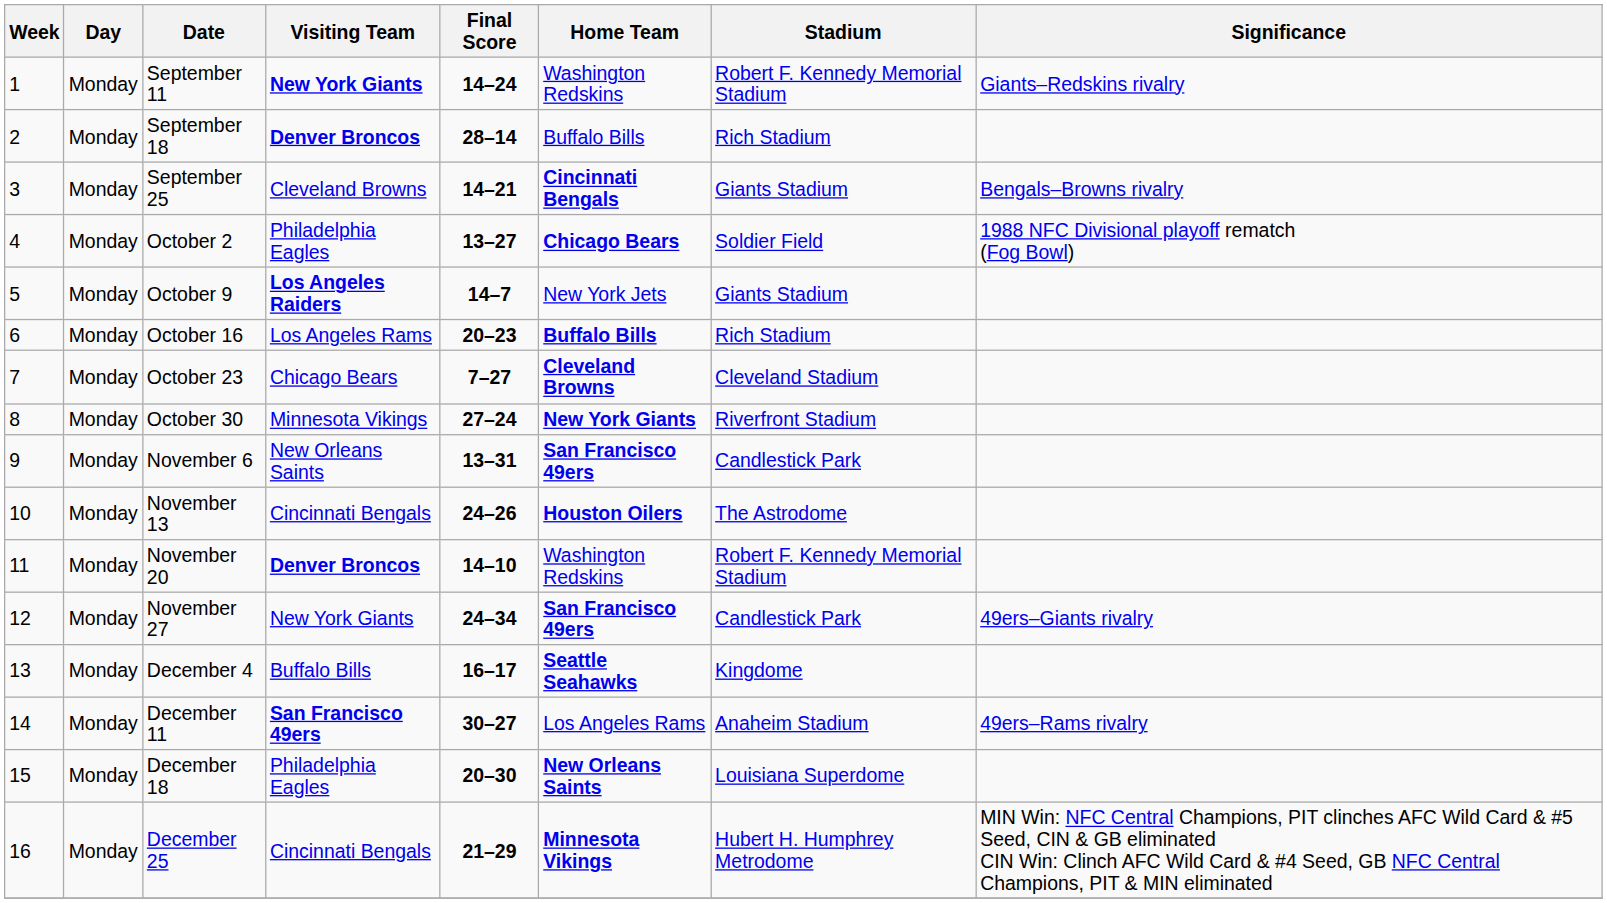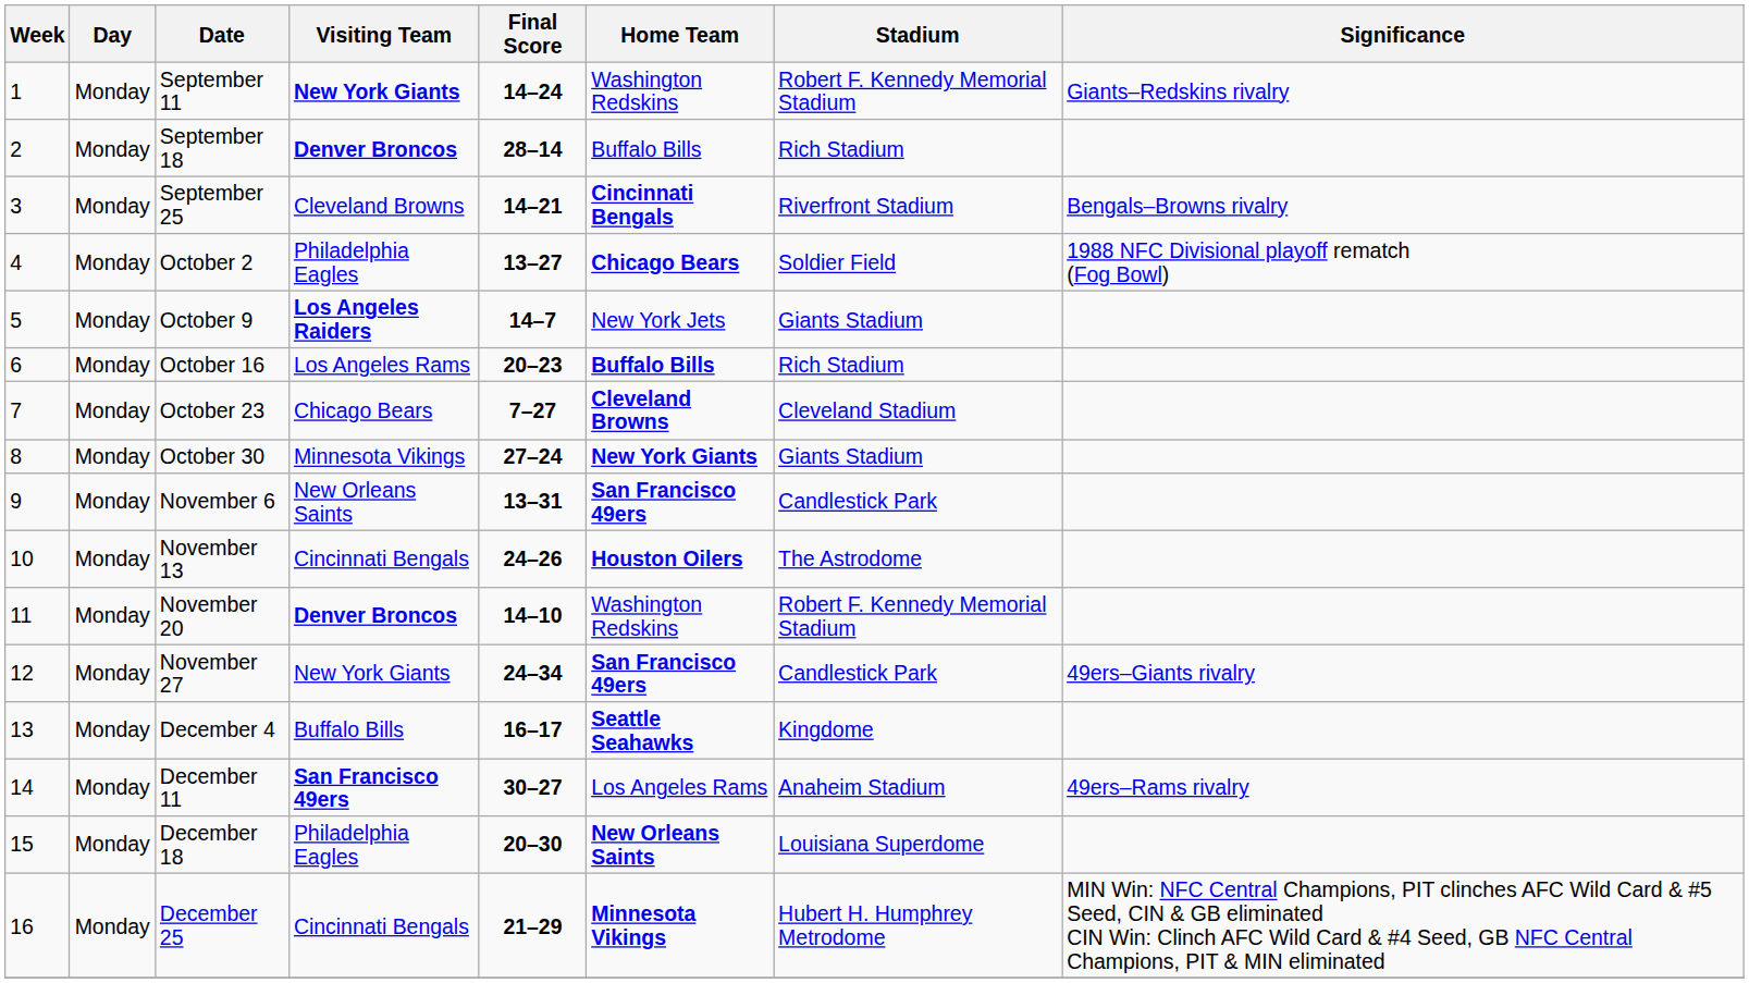 <table class="wikitable" style= "font-size: 95%;">
 <tr>
 <th>Week</th>
 <th>Day</th>
 <th>Date</th>
 <th>Visiting Team</th>
 <th>Final Score</th>
 <th>Home Team</th>
 <th>Stadium</th>
 <th>Significance</th>
 </tr>
 <tr>
 <td>1</td>
 <td>Monday</td>
 <td>September 11</td>
 <td><strong><a href='#'>New York Giants</a></strong></td>
 <td align="center"><strong>14–24</strong></td>
 <td><a href='#'>Washington Redskins</a></td>
 <td><a href='#'>Robert F. Kennedy Memorial Stadium</a></td>
 <td><a href='#'>Giants–Redskins rivalry</a></td>
 </tr>
 <tr>
 <td>2</td>
 <td>Monday</td>
 <td>September 18</td>
 <td><strong><a href='#'>Denver Broncos</a></strong></td>
 <td align="center"><strong>28–14</strong></td>
 <td><a href='#'>Buffalo Bills</a></td>
 <td><a href='#'>Rich Stadium</a></td>
 <td></td>
 </tr>
 <tr>
 <td>3</td>
 <td>Monday</td>
 <td>September 25</td>
 <td><a href='#'>Cleveland Browns</a></td>
 <td align="center"><strong>14–21</strong></td>
 <td><strong><a href='#'>Cincinnati Bengals</a></strong></td>
-<td><a href='#'>Giants Stadium</a></td>
+<td><a href='#'>Riverfront Stadium</a></td>
 <td><a href='#'>Bengals–Browns rivalry</a></td>
 </tr>
 <tr>
 <td>4</td>
 <td>Monday</td>
 <td>October 2</td>
 <td><a href='#'>Philadelphia Eagles</a></td>
 <td align="center"><strong>13–27</strong></td>
 <td><strong><a href='#'>Chicago Bears</a></strong></td>
 <td><a href='#'>Soldier Field</a></td>
 <td><a href='#'>1988 NFC Divisional playoff</a> rematch<br>(<a href='#'>Fog Bowl</a>)</td>
 </tr>
 <tr>
 <td>5</td>
 <td>Monday</td>
 <td>October 9</td>
 <td><strong><a href='#'>Los Angeles Raiders</a></strong></td>
 <td align="center"><strong>14–7</strong></td>
 <td><a href='#'>New York Jets</a></td>
 <td><a href='#'>Giants Stadium</a></td>
 <td></td>
 </tr>
 <tr>
 <td>6</td>
 <td>Monday</td>
 <td>October 16</td>
 <td><a href='#'>Los Angeles Rams</a></td>
 <td align="center"><strong>20–23</strong></td>
 <td><strong><a href='#'>Buffalo Bills</a></strong></td>
 <td><a href='#'>Rich Stadium</a></td>
 <td></td>
 </tr>
 <tr>
 <td>7</td>
 <td>Monday</td>
 <td>October 23</td>
 <td><a href='#'>Chicago Bears</a></td>
 <td align="center"><strong>7–27</strong></td>
 <td><strong><a href='#'>Cleveland Browns</a></strong></td>
 <td><a href='#'>Cleveland Stadium</a></td>
 <td></td>
 </tr>
 <tr>
 <td>8</td>
 <td>Monday</td>
 <td>October 30</td>
 <td><a href='#'>Minnesota Vikings</a></td>
 <td align="center"><strong>27–24</strong></td>
 <td><strong><a href='#'>New York Giants</a></strong></td>
-<td><a href='#'>Riverfront Stadium</a></td>
+<td><a href='#'>Giants Stadium</a></td>
 <td></td>
 </tr>
 <tr>
 <td>9</td>
 <td>Monday</td>
 <td>November 6</td>
 <td><a href='#'>New Orleans Saints</a></td>
 <td align="center"><strong>13–31</strong></td>
 <td><strong><a href='#'>San Francisco 49ers</a></strong></td>
 <td><a href='#'>Candlestick Park</a></td>
 <td></td>
 </tr>
 <tr>
 <td>10</td>
 <td>Monday</td>
 <td>November 13</td>
 <td><a href='#'>Cincinnati Bengals</a></td>
 <td align="center"><strong>24–26</strong></td>
 <td><strong><a href='#'>Houston Oilers</a></strong></td>
 <td><a href='#'>The Astrodome</a></td>
 <td></td>
 </tr>
 <tr>
 <td>11</td>
 <td>Monday</td>
 <td>November 20</td>
 <td><strong><a href='#'>Denver Broncos</a></strong></td>
 <td align="center"><strong>14–10</strong></td>
 <td><a href='#'>Washington Redskins</a></td>
 <td><a href='#'>Robert F. Kennedy Memorial Stadium</a></td>
 <td></td>
 </tr>
 <tr>
 <td>12</td>
 <td>Monday</td>
 <td>November 27</td>
 <td><a href='#'>New York Giants</a></td>
 <td align="center"><strong>24–34</strong></td>
 <td><strong><a href='#'>San Francisco 49ers</a></strong></td>
 <td><a href='#'>Candlestick Park</a></td>
 <td><a href='#'>49ers–Giants rivalry</a></td>
 </tr>
 <tr>
 <td>13</td>
 <td>Monday</td>
 <td>December 4</td>
 <td><a href='#'>Buffalo Bills</a></td>
 <td align="center"><strong>16–17</strong></td>
 <td><strong><a href='#'>Seattle Seahawks</a></strong></td>
 <td><a href='#'>Kingdome</a></td>
 <td></td>
 </tr>
 <tr>
 <td>14</td>
 <td>Monday</td>
 <td>December 11</td>
 <td><strong><a href='#'>San Francisco 49ers</a></strong></td>
 <td align="center"><strong>30–27</strong></td>
 <td><a href='#'>Los Angeles Rams</a></td>
 <td><a href='#'>Anaheim Stadium</a></td>
 <td><a href='#'>49ers–Rams rivalry</a></td>
 </tr>
 <tr>
 <td>15</td>
 <td>Monday</td>
 <td>December 18</td>
 <td><a href='#'>Philadelphia Eagles</a></td>
 <td align="center"><strong>20–30</strong></td>
 <td><strong><a href='#'>New Orleans Saints</a></strong></td>
 <td><a href='#'>Louisiana Superdome</a></td>
 <td></td>
 </tr>
 <tr>
 <td>16</td>
 <td>Monday</td>
 <td><a href='#'>December 25</a></td>
 <td><a href='#'>Cincinnati Bengals</a></td>
 <td align="center"><strong>21–29</strong></td>
 <td><strong><a href='#'>Minnesota Vikings</a></strong></td>
 <td><a href='#'>Hubert H. Humphrey Metrodome</a></td>
 <td>MIN Win: <a href='#'>NFC Central</a> Champions, PIT clinches AFC Wild Card & #5 Seed, CIN & GB eliminated<br>CIN Win: Clinch AFC Wild Card & #4 Seed, GB <a href='#'>NFC Central</a> Champions, PIT & MIN eliminated</td>
 </tr>
 <tr>
 </tr>
 </table>
